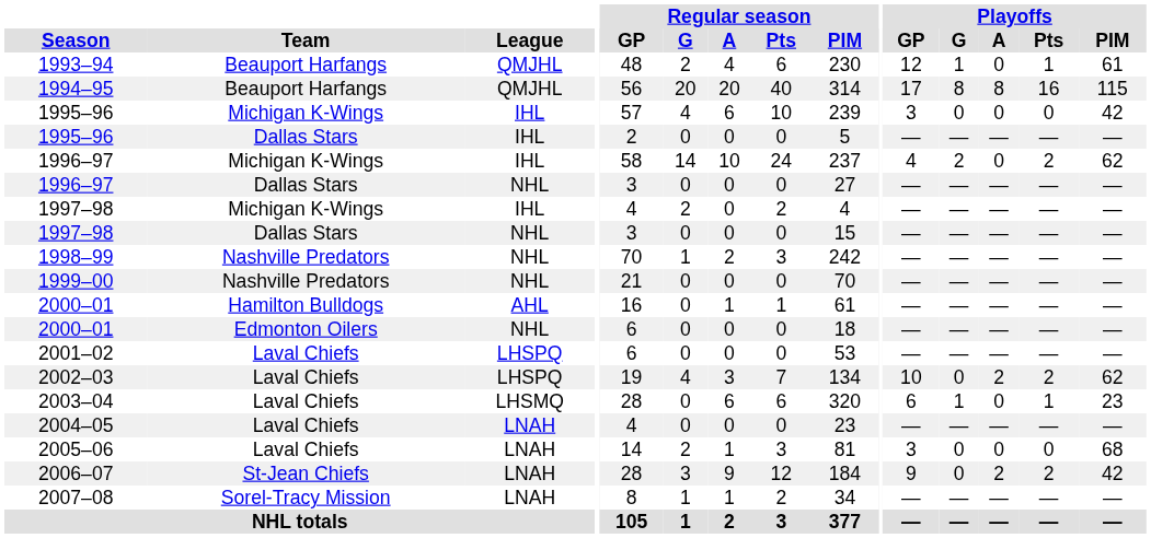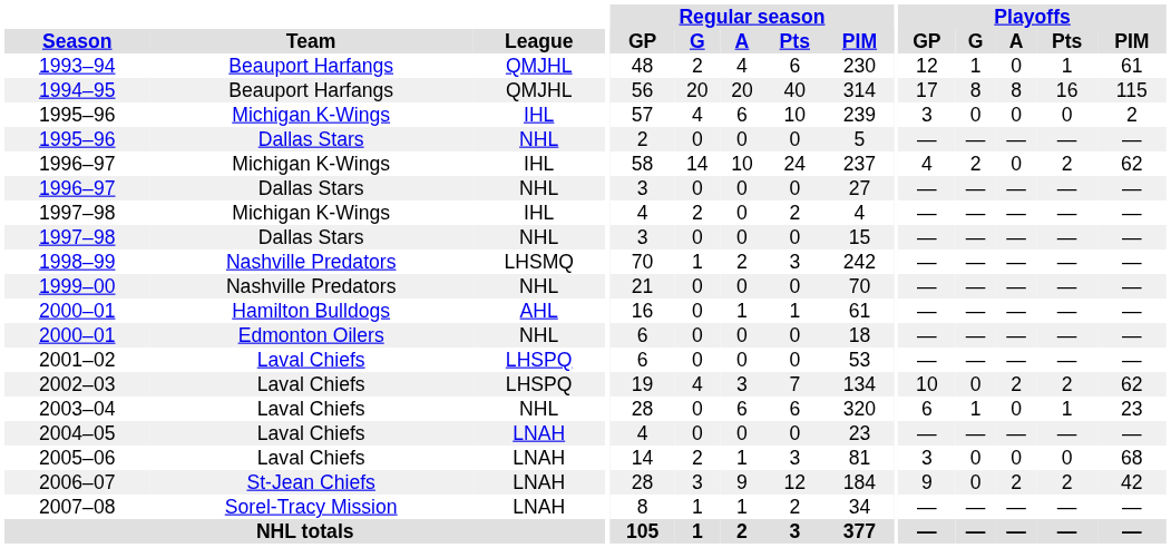 <table border="0" cellpadding="1" cellspacing="0" style="text-align:center; width:75%">
 <tr bgcolor="#e0e0e0">
 <th colspan="3" bgcolor="#ffffff"></th>
 <th rowspan="99" bgcolor="#ffffff"></th>
 <th colspan="5"><a href='#'>Regular season</a></th>
 <th rowspan="99" bgcolor="#ffffff"></th>
 <th colspan="5"><a href='#'>Playoffs</a></th>
 </tr>
 <tr bgcolor="#e0e0e0">
 <th><a href='#'>Season</a></th>
 <th>Team</th>
 <th>League</th>
 <th>GP</th>
 <th><a href='#'>G</a></th>
 <th><a href='#'>A</a></th>
 <th><a href='#'>Pts</a></th>
 <th><a href='#'>PIM</a></th>
 <th>GP</th>
 <th>G</th>
 <th>A</th>
 <th>Pts</th>
 <th>PIM</th>
 </tr>
 <tr ALIGN="center">
 <td ALIGN="center"><a href='#'>1993–94</a></td>
 <td ALIGN="center"><a href='#'>Beauport Harfangs</a></td>
 <td ALIGN="center"><a href='#'>QMJHL</a></td>
 <td ALIGN="center">48</td>
 <td ALIGN="center">2</td>
 <td ALIGN="center">4</td>
 <td ALIGN="center">6</td>
 <td ALIGN="center">230</td>
 <td ALIGN="center">12</td>
 <td ALIGN="center">1</td>
 <td ALIGN="center">0</td>
 <td ALIGN="center">1</td>
 <td ALIGN="center">61</td>
 </tr>
 <tr ALIGN="center" bgcolor="#f0f0f0">
 <td ALIGN="center"><a href='#'>1994–95</a></td>
 <td ALIGN="center">Beauport Harfangs</td>
 <td ALIGN="center">QMJHL</td>
 <td ALIGN="center">56</td>
 <td ALIGN="center">20</td>
 <td ALIGN="center">20</td>
 <td ALIGN="center">40</td>
 <td ALIGN="center">314</td>
 <td ALIGN="center">17</td>
 <td ALIGN="center">8</td>
 <td ALIGN="center">8</td>
 <td ALIGN="center">16</td>
 <td ALIGN="center">115</td>
 </tr>
 <tr ALIGN="center">
 <td ALIGN="center">1995–96</td>
 <td ALIGN="center"><a href='#'>Michigan K-Wings</a></td>
 <td ALIGN="center"><a href='#'>IHL</a></td>
 <td ALIGN="center">57</td>
 <td ALIGN="center">4</td>
 <td ALIGN="center">6</td>
 <td ALIGN="center">10</td>
 <td ALIGN="center">239</td>
 <td ALIGN="center">3</td>
 <td ALIGN="center">0</td>
 <td ALIGN="center">0</td>
 <td ALIGN="center">0</td>
-<td ALIGN="center">42</td>
+<td ALIGN="center">2</td>
 </tr>
 <tr ALIGN="center" bgcolor="#f0f0f0">
 <td ALIGN="center"><a href='#'>1995–96</a></td>
 <td ALIGN="center"><a href='#'>Dallas Stars</a></td>
-<td ALIGN="center">IHL</td>
+<td ALIGN="center"><a href='#'>NHL</a></td>
 <td ALIGN="center">2</td>
 <td ALIGN="center">0</td>
 <td ALIGN="center">0</td>
 <td ALIGN="center">0</td>
 <td ALIGN="center">5</td>
 <td ALIGN="center">—</td>
 <td ALIGN="center">—</td>
 <td ALIGN="center">—</td>
 <td ALIGN="center">—</td>
 <td ALIGN="center">—</td>
 </tr>
 <tr ALIGN="center">
 <td ALIGN="center">1996–97</td>
 <td ALIGN="center">Michigan K-Wings</td>
 <td ALIGN="center">IHL</td>
 <td ALIGN="center">58</td>
 <td ALIGN="center">14</td>
 <td ALIGN="center">10</td>
 <td ALIGN="center">24</td>
 <td ALIGN="center">237</td>
 <td ALIGN="center">4</td>
 <td ALIGN="center">2</td>
 <td ALIGN="center">0</td>
 <td ALIGN="center">2</td>
 <td ALIGN="center">62</td>
 </tr>
 <tr ALIGN="center" bgcolor="#f0f0f0">
 <td ALIGN="center"><a href='#'>1996–97</a></td>
 <td ALIGN="center">Dallas Stars</td>
 <td ALIGN="center">NHL</td>
 <td ALIGN="center">3</td>
 <td ALIGN="center">0</td>
 <td ALIGN="center">0</td>
 <td ALIGN="center">0</td>
 <td ALIGN="center">27</td>
 <td ALIGN="center">—</td>
 <td ALIGN="center">—</td>
 <td ALIGN="center">—</td>
 <td ALIGN="center">—</td>
 <td ALIGN="center">—</td>
 </tr>
 <tr ALIGN="center">
 <td ALIGN="center">1997–98</td>
 <td ALIGN="center">Michigan K-Wings</td>
 <td ALIGN="center">IHL</td>
 <td ALIGN="center">4</td>
 <td ALIGN="center">2</td>
 <td ALIGN="center">0</td>
 <td ALIGN="center">2</td>
 <td ALIGN="center">4</td>
 <td ALIGN="center">—</td>
 <td ALIGN="center">—</td>
 <td ALIGN="center">—</td>
 <td ALIGN="center">—</td>
 <td ALIGN="center">—</td>
 </tr>
 <tr ALIGN="center" bgcolor="#f0f0f0">
 <td ALIGN="center"><a href='#'>1997–98</a></td>
 <td ALIGN="center">Dallas Stars</td>
 <td ALIGN="center">NHL</td>
 <td ALIGN="center">3</td>
 <td ALIGN="center">0</td>
 <td ALIGN="center">0</td>
 <td ALIGN="center">0</td>
 <td ALIGN="center">15</td>
 <td ALIGN="center">—</td>
 <td ALIGN="center">—</td>
 <td ALIGN="center">—</td>
 <td ALIGN="center">—</td>
 <td ALIGN="center">—</td>
 </tr>
 <tr ALIGN="center">
 <td ALIGN="center"><a href='#'>1998–99</a></td>
 <td ALIGN="center"><a href='#'>Nashville Predators</a></td>
-<td ALIGN="center">NHL</td>
+<td ALIGN="center">LHSMQ</td>
 <td ALIGN="center">70</td>
 <td ALIGN="center">1</td>
 <td ALIGN="center">2</td>
 <td ALIGN="center">3</td>
 <td ALIGN="center">242</td>
 <td ALIGN="center">—</td>
 <td ALIGN="center">—</td>
 <td ALIGN="center">—</td>
 <td ALIGN="center">—</td>
 <td ALIGN="center">—</td>
 </tr>
 <tr ALIGN="center" bgcolor="#f0f0f0">
 <td ALIGN="center"><a href='#'>1999–00</a></td>
 <td ALIGN="center">Nashville Predators</td>
 <td ALIGN="center">NHL</td>
 <td ALIGN="center">21</td>
 <td ALIGN="center">0</td>
 <td ALIGN="center">0</td>
 <td ALIGN="center">0</td>
 <td ALIGN="center">70</td>
 <td ALIGN="center">—</td>
 <td ALIGN="center">—</td>
 <td ALIGN="center">—</td>
 <td ALIGN="center">—</td>
 <td ALIGN="center">—</td>
 </tr>
 <tr ALIGN="center">
 <td ALIGN="center"><a href='#'>2000–01</a></td>
 <td ALIGN="center"><a href='#'>Hamilton Bulldogs</a></td>
 <td ALIGN="center"><a href='#'>AHL</a></td>
 <td ALIGN="center">16</td>
 <td ALIGN="center">0</td>
 <td ALIGN="center">1</td>
 <td ALIGN="center">1</td>
 <td ALIGN="center">61</td>
 <td ALIGN="center">—</td>
 <td ALIGN="center">—</td>
 <td ALIGN="center">—</td>
 <td ALIGN="center">—</td>
 <td ALIGN="center">—</td>
 </tr>
 <tr ALIGN="center" bgcolor="#f0f0f0">
 <td ALIGN="center"><a href='#'>2000–01</a></td>
 <td ALIGN="center"><a href='#'>Edmonton Oilers</a></td>
 <td ALIGN="center">NHL</td>
 <td ALIGN="center">6</td>
 <td ALIGN="center">0</td>
 <td ALIGN="center">0</td>
 <td ALIGN="center">0</td>
 <td ALIGN="center">18</td>
 <td ALIGN="center">—</td>
 <td ALIGN="center">—</td>
 <td ALIGN="center">—</td>
 <td ALIGN="center">—</td>
 <td ALIGN="center">—</td>
 </tr>
 <tr ALIGN="center">
 <td ALIGN="center">2001–02</td>
 <td ALIGN="center"><a href='#'>Laval Chiefs</a></td>
 <td ALIGN="center"><a href='#'>LHSPQ</a></td>
 <td ALIGN="center">6</td>
 <td ALIGN="center">0</td>
 <td ALIGN="center">0</td>
 <td ALIGN="center">0</td>
 <td ALIGN="center">53</td>
 <td ALIGN="center">—</td>
 <td ALIGN="center">—</td>
 <td ALIGN="center">—</td>
 <td ALIGN="center">—</td>
 <td ALIGN="center">—</td>
 </tr>
 <tr ALIGN="center" bgcolor="#f0f0f0">
 <td ALIGN="center">2002–03</td>
 <td ALIGN="center">Laval Chiefs</td>
 <td ALIGN="center">LHSPQ</td>
 <td ALIGN="center">19</td>
 <td ALIGN="center">4</td>
 <td ALIGN="center">3</td>
 <td ALIGN="center">7</td>
 <td ALIGN="center">134</td>
 <td ALIGN="center">10</td>
 <td ALIGN="center">0</td>
 <td ALIGN="center">2</td>
 <td ALIGN="center">2</td>
 <td ALIGN="center">62</td>
 </tr>
 <tr ALIGN="center">
 <td ALIGN="center">2003–04</td>
 <td ALIGN="center">Laval Chiefs</td>
-<td ALIGN="center">LHSMQ</td>
+<td ALIGN="center">NHL</td>
 <td ALIGN="center">28</td>
 <td ALIGN="center">0</td>
 <td ALIGN="center">6</td>
 <td ALIGN="center">6</td>
 <td ALIGN="center">320</td>
 <td ALIGN="center">6</td>
 <td ALIGN="center">1</td>
 <td ALIGN="center">0</td>
 <td ALIGN="center">1</td>
 <td ALIGN="center">23</td>
 </tr>
 <tr ALIGN="center" bgcolor="#f0f0f0">
 <td ALIGN="center">2004–05</td>
 <td ALIGN="center">Laval Chiefs</td>
 <td ALIGN="center"><a href='#'>LNAH</a></td>
 <td ALIGN="center">4</td>
 <td ALIGN="center">0</td>
 <td ALIGN="center">0</td>
 <td ALIGN="center">0</td>
 <td ALIGN="center">23</td>
 <td ALIGN="center">—</td>
 <td ALIGN="center">—</td>
 <td ALIGN="center">—</td>
 <td ALIGN="center">—</td>
 <td ALIGN="center">—</td>
 </tr>
 <tr ALIGN="center">
 <td ALIGN="center">2005–06</td>
 <td ALIGN="center">Laval Chiefs</td>
 <td ALIGN="center">LNAH</td>
 <td ALIGN="center">14</td>
 <td ALIGN="center">2</td>
 <td ALIGN="center">1</td>
 <td ALIGN="center">3</td>
 <td ALIGN="center">81</td>
 <td ALIGN="center">3</td>
 <td ALIGN="center">0</td>
 <td ALIGN="center">0</td>
 <td ALIGN="center">0</td>
 <td ALIGN="center">68</td>
 </tr>
 <tr ALIGN="center" bgcolor="#f0f0f0">
 <td ALIGN="center">2006–07</td>
 <td ALIGN="center"><a href='#'>St-Jean Chiefs</a></td>
 <td ALIGN="center">LNAH</td>
 <td ALIGN="center">28</td>
 <td ALIGN="center">3</td>
 <td ALIGN="center">9</td>
 <td ALIGN="center">12</td>
 <td ALIGN="center">184</td>
 <td ALIGN="center">9</td>
 <td ALIGN="center">0</td>
 <td ALIGN="center">2</td>
 <td ALIGN="center">2</td>
 <td ALIGN="center">42</td>
 </tr>
 <tr ALIGN="center">
 <td ALIGN="center">2007–08</td>
 <td ALIGN="center"><a href='#'>Sorel-Tracy Mission</a></td>
 <td ALIGN="center">LNAH</td>
 <td ALIGN="center">8</td>
 <td ALIGN="center">1</td>
 <td ALIGN="center">1</td>
 <td ALIGN="center">2</td>
 <td ALIGN="center">34</td>
 <td ALIGN="center">—</td>
 <td ALIGN="center">—</td>
 <td ALIGN="center">—</td>
 <td ALIGN="center">—</td>
 <td ALIGN="center">—</td>
 </tr>
 <tr ALIGN="center" bgcolor="#e0e0e0">
 <th colspan="3">NHL totals</th>
 <th ALIGN="center">105</th>
 <th ALIGN="center">1</th>
 <th ALIGN="center">2</th>
 <th ALIGN="center">3</th>
 <th ALIGN="center">377</th>
 <th ALIGN="center">—</th>
 <th ALIGN="center">—</th>
 <th ALIGN="center">—</th>
 <th ALIGN="center">—</th>
 <th ALIGN="center">—</th>
 </tr>
 </table>
